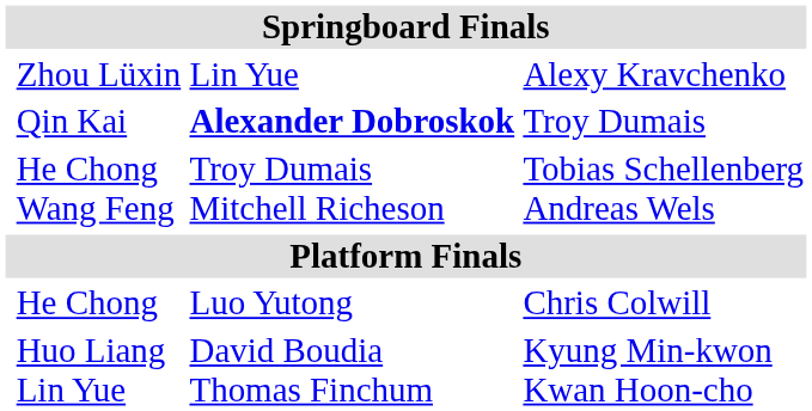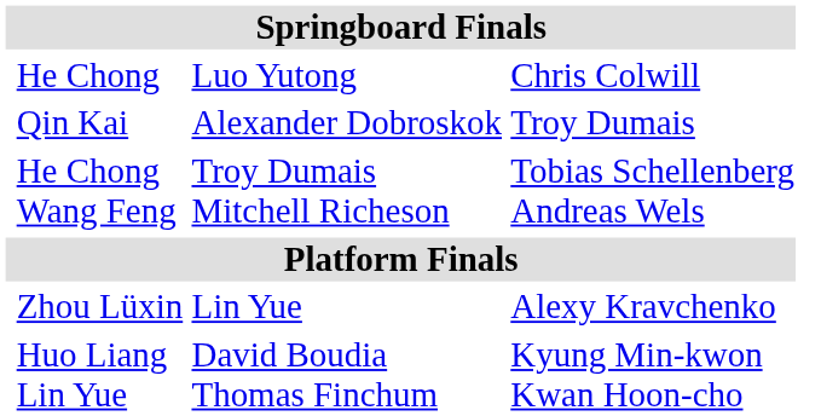 <table>
 <tr bgcolor="DFDFDF">
 <td colspan="4" align="center"><strong>Springboard Finals</strong></td>
 </tr>
 <tr>
 <th scope=row style="text-align:left"></th>
-<td><a href='#'>Zhou Lüxin</a><br><small></small></td>
-<td><a href='#'>Lin Yue</a><br><small></small></td>
-<td><a href='#'>Alexy Kravchenko</a><br><small></small></td>
+<td><a href='#'>He Chong</a><br><small></small></td>
+<td><a href='#'>Luo Yutong</a><br><small></small></td>
+<td><a href='#'>Chris Colwill</a><br><small></small></td>
 </tr>
 <tr>
 <th scope=row style="text-align:left"></th>
 <td><a href='#'>Qin Kai</a><br><small></small></td>
-<td><strong><a href='#'>Alexander Dobroskok</a><br><small></small></strong></td>
+<td><a href='#'>Alexander Dobroskok</a><br><small></small></td>
 <td><a href='#'>Troy Dumais</a><br><small></small></td>
 </tr>
 <tr>
 <th scope=row style="text-align:left"></th>
 <td><a href='#'>He Chong</a><br><a href='#'>Wang Feng</a><br><small></small></td>
 <td><a href='#'>Troy Dumais</a><br><a href='#'>Mitchell Richeson</a><br><small></small></td>
 <td><a href='#'>Tobias Schellenberg</a><br><a href='#'>Andreas Wels</a><br><small></small></td>
 </tr>
 <tr bgcolor="DFDFDF">
 <td colspan="4" align="center"><strong>Platform Finals</strong></td>
 </tr>
 <tr>
 <th scope=row style="text-align:left"></th>
-<td><a href='#'>He Chong</a><br><small></small></td>
-<td><a href='#'>Luo Yutong</a><br><small></small></td>
-<td><a href='#'>Chris Colwill</a><br><small></small></td>
+<td><a href='#'>Zhou Lüxin</a><br><small></small></td>
+<td><a href='#'>Lin Yue</a><br><small></small></td>
+<td><a href='#'>Alexy Kravchenko</a><br><small></small></td>
 </tr>
 <tr>
 <th scope=row style="text-align:left"></th>
 <td><a href='#'>Huo Liang</a><br><a href='#'>Lin Yue</a><br><small></small></td>
 <td><a href='#'>David Boudia</a><br><a href='#'>Thomas Finchum</a><br><small></small></td>
 <td><a href='#'>Kyung Min-kwon</a><br><a href='#'>Kwan Hoon-cho</a><br><small></small></td>
 </tr>
 </table>
